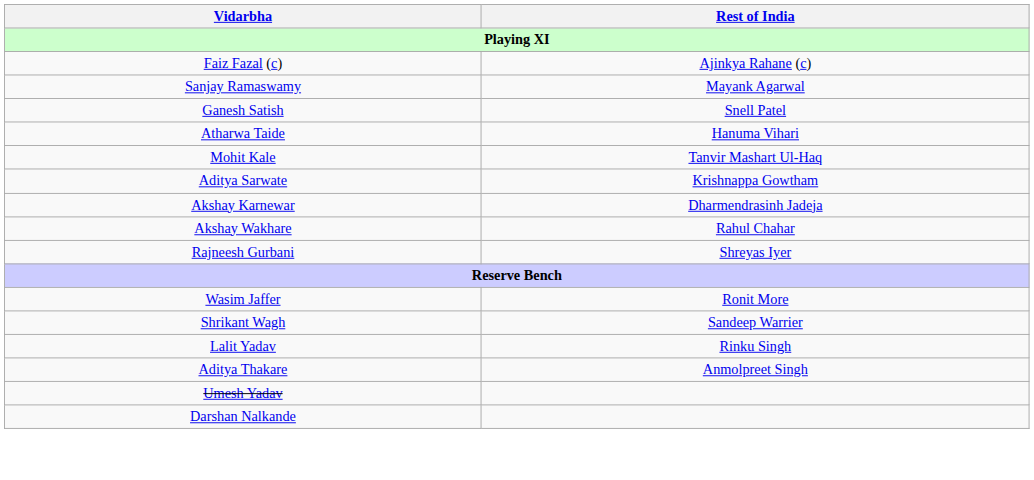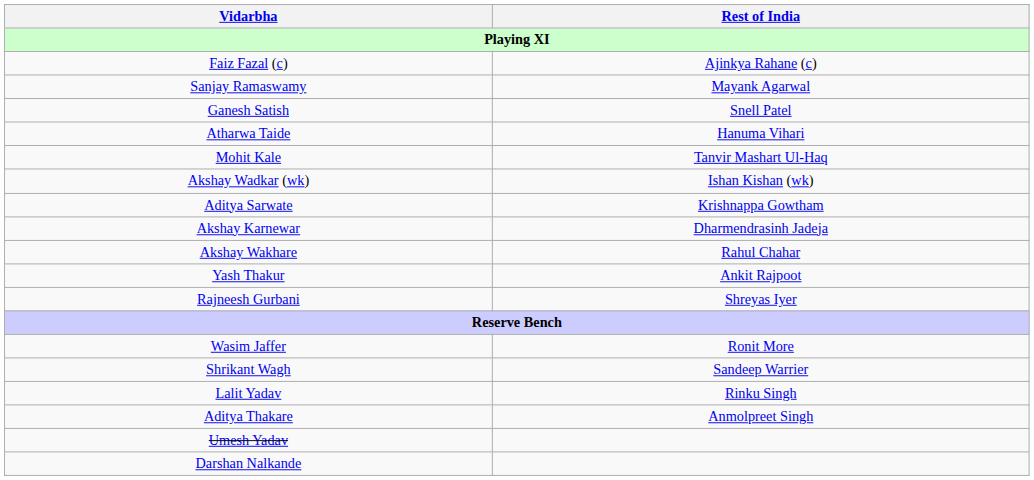 <table class="wikitable mw-collapsible" style="text-align:center; font-size:95%; width:55%;">
 <tr style="background:#efefef;">
 <th><a href='#'>Vidarbha</a></th>
 <th><a href='#'>Rest of India</a></th>
 </tr>
 <tr>
 <th style="background:#cfc;" colspan=2>Playing XI</th>
 </tr>
 <tr>
 <td><a href='#'>Faiz Fazal</a> (<a href='#'>c</a>)</td>
 <td><a href='#'>Ajinkya Rahane</a> (<a href='#'>c</a>)</td>
 </tr>
 <tr>
 <td><a href='#'>Sanjay Ramaswamy</a></td>
 <td><a href='#'>Mayank Agarwal</a></td>
 </tr>
 <tr>
 <td><a href='#'>Ganesh Satish</a></td>
 <td><a href='#'>Snell Patel</a></td>
 </tr>
 <tr>
 <td><a href='#'>Atharwa Taide</a></td>
 <td><a href='#'>Hanuma Vihari</a></td>
 </tr>
 <tr>
 <td><a href='#'>Mohit Kale</a></td>
 <td><a href='#'>Tanvir Mashart Ul-Haq</a></td>
 </tr>
 <tr>
+<td><a href='#'>Akshay Wadkar</a> (<a href='#'>wk</a>)</td>
+<td><a href='#'>Ishan Kishan</a> (<a href='#'>wk</a>)</td>
+</tr>
+<tr>
 <td><a href='#'>Aditya Sarwate</a></td>
 <td><a href='#'>Krishnappa Gowtham</a></td>
 </tr>
 <tr>
 <td><a href='#'>Akshay Karnewar</a></td>
 <td><a href='#'>Dharmendrasinh Jadeja</a></td>
 </tr>
 <tr>
 <td><a href='#'>Akshay Wakhare</a></td>
 <td><a href='#'>Rahul Chahar</a></td>
+</tr>
+<tr>
+<td><a href='#'>Yash Thakur</a></td>
+<td><a href='#'>Ankit Rajpoot</a></td>
 </tr>
 <tr>
 <td><a href='#'>Rajneesh Gurbani</a></td>
 <td><a href='#'>Shreyas Iyer</a></td>
 </tr>
 <tr>
 <th style="background:#ccf;" colspan=2>Reserve Bench</th>
 </tr>
 <tr>
 <td><a href='#'>Wasim Jaffer</a></td>
 <td><a href='#'>Ronit More</a></td>
 </tr>
 <tr>
 <td><a href='#'>Shrikant Wagh</a></td>
 <td><a href='#'>Sandeep Warrier</a></td>
 </tr>
 <tr>
 <td><a href='#'>Lalit Yadav</a></td>
 <td><a href='#'>Rinku Singh</a></td>
 </tr>
 <tr>
 <td><a href='#'>Aditya Thakare</a></td>
 <td><a href='#'>Anmolpreet Singh</a></td>
 </tr>
 <tr>
 <td><s><a href='#'>Umesh Yadav</a></s></td>
 <td></td>
 </tr>
 <tr>
 <td><a href='#'>Darshan Nalkande</a></td>
 <td></td>
 </tr>
 </table>
